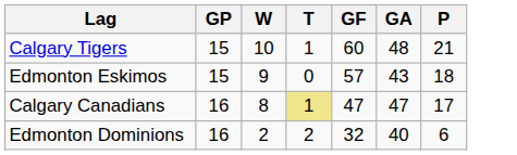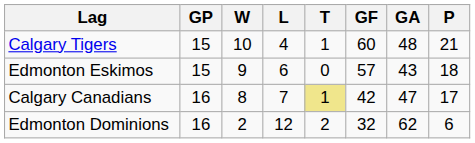 <table class="wikitable">
 <tr>
 <th style="width:10em">Lag</th>
 <th style="width:2em">GP</th>
 <th style="width:2em">W</th>
+<th style="width:2em">L</th>
 <th style="width:2em">T</th>
 <th style="width:2em">GF</th>
 <th style="width:2em">GA</th>
 <th style="width:2em">P</th>
 </tr>
 <tr align="center">
 <td align="left"><a href='#'>Calgary Tigers</a></td>
 <td>15</td>
 <td>10</td>
+<td>4</td>
 <td>1</td>
 <td>60</td>
 <td>48</td>
 <td>21</td>
 </tr>
 <tr align="center">
 <td align="left">Edmonton Eskimos</td>
 <td>15</td>
 <td>9</td>
+<td>6</td>
 <td>0</td>
 <td>57</td>
 <td>43</td>
 <td>18</td>
 </tr>
 <tr align="center">
 <td align="left">Calgary Canadians</td>
 <td>16</td>
 <td>8</td>
+<td>7</td>
 <td style="background: khaki;">1</td>
-<td>47</td>
+<td>42</td>
 <td>47</td>
 <td>17</td>
 </tr>
 <tr align="center">
 <td align="left">Edmonton Dominions</td>
 <td>16</td>
 <td>2</td>
+<td>12</td>
 <td>2</td>
 <td>32</td>
-<td>40</td>
+<td>62</td>
 <td>6</td>
 </tr>
 </table>
